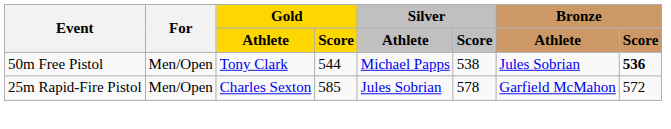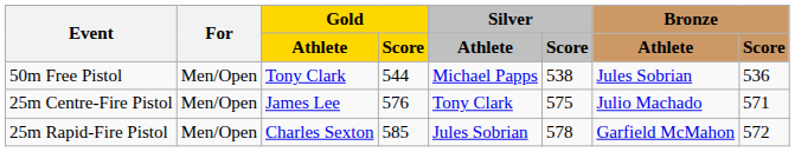 <table class="wikitable">
 <tr>
 <th scope="col" rowspan=2>Event</th>
 <th scope="col" rowspan=2>For</th>
 <th scope="colgroup" colspan=2 style="background: gold;">Gold</th>
 <th scope="colgroup" colspan=2 style="background: silver;">Silver</th>
 <th scope="colgroup" colspan=2 style="background: #cc9966;">Bronze</th>
 </tr>
 <tr>
 <th scope="col" style="background-color:gold;">Athlete</th>
 <th scope="col" style="background-color:gold;">Score</th>
 <th scope="col" style="background-color:silver;">Athlete</th>
 <th scope="col" style="background-color:silver;">Score</th>
 <th scope="col" style="background-color:#cc9966;">Athlete</th>
 <th scope="col" style="background-color:#cc9966;">Score</th>
 </tr>
 <tr>
 <td>50m Free Pistol</td>
 <td>Men/Open</td>
 <td><a href='#'>Tony Clark</a> </td>
 <td>544</td>
 <td><a href='#'>Michael Papps</a> </td>
 <td>538</td>
 <td><a href='#'>Jules Sobrian</a> </td>
-<td><strong>536</strong></td>
+<td>536</td>
+</tr>
+<tr>
+<td>25m Centre-Fire Pistol</td>
+<td>Men/Open</td>
+<td><a href='#'>James Lee</a> </td>
+<td>576</td>
+<td><a href='#'>Tony Clark</a> </td>
+<td>575</td>
+<td><a href='#'>Julio Machado</a> </td>
+<td>571</td>
 </tr>
 <tr>
 <td>25m Rapid-Fire Pistol</td>
 <td>Men/Open</td>
 <td><a href='#'>Charles Sexton</a> </td>
 <td>585</td>
 <td><a href='#'>Jules Sobrian</a> </td>
 <td>578</td>
 <td><a href='#'>Garfield McMahon</a> </td>
 <td>572</td>
 </tr>
 </table>
